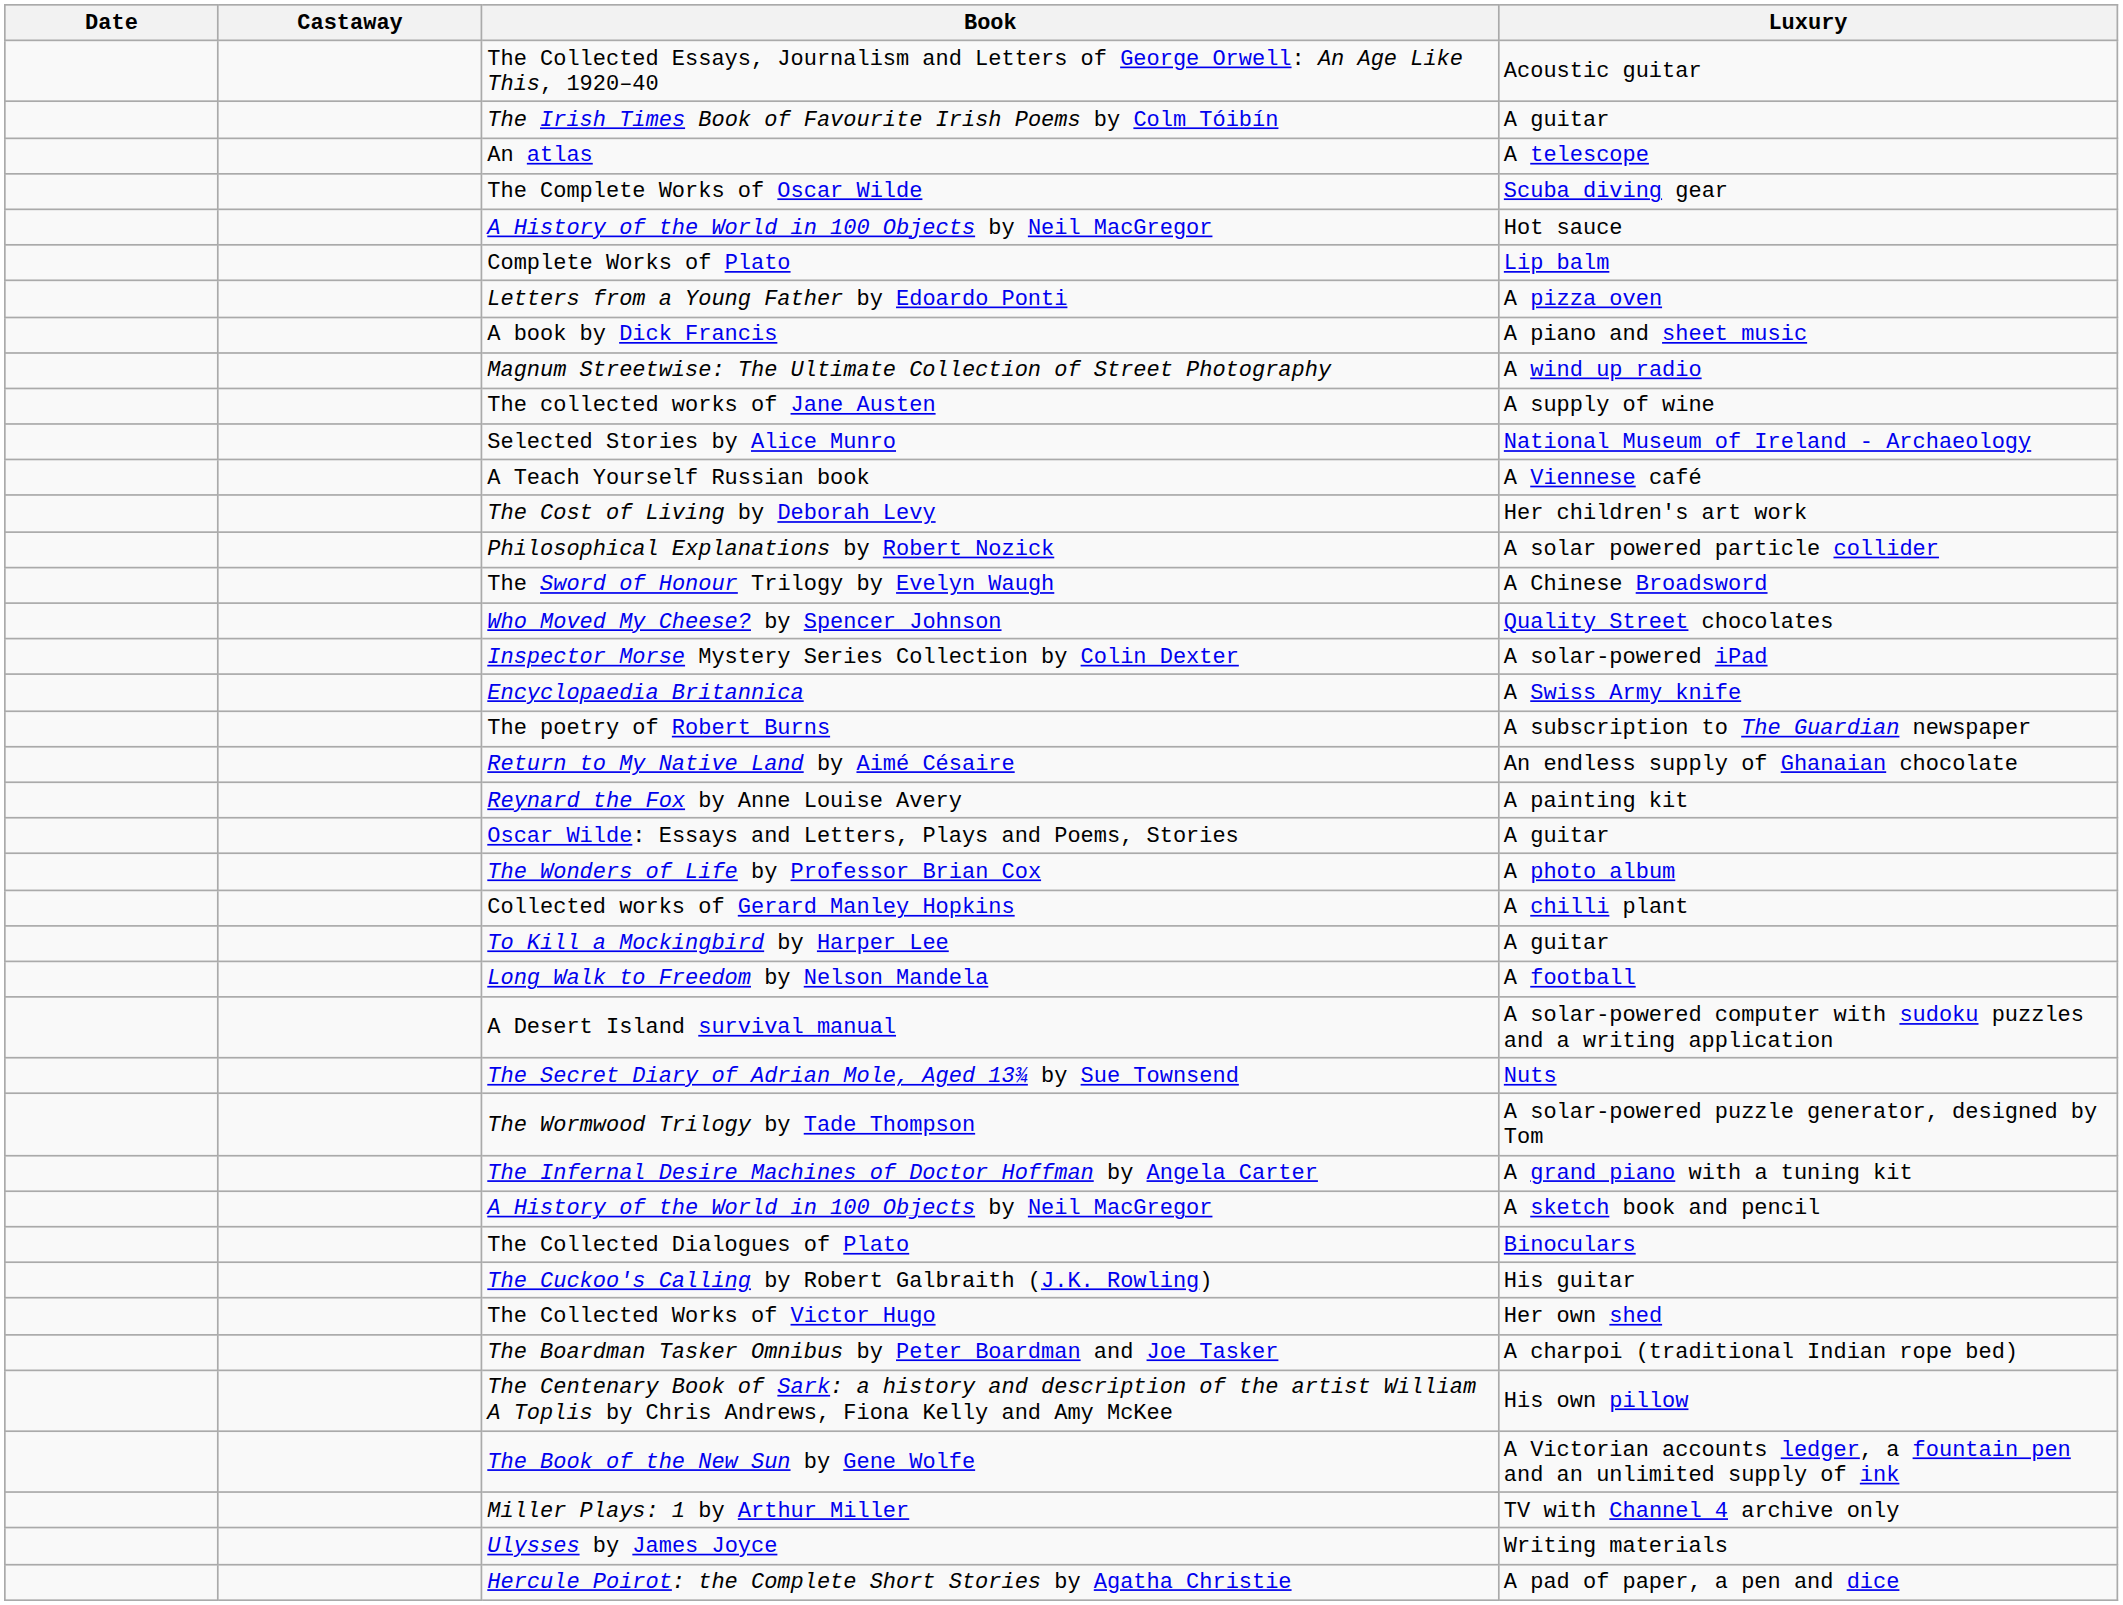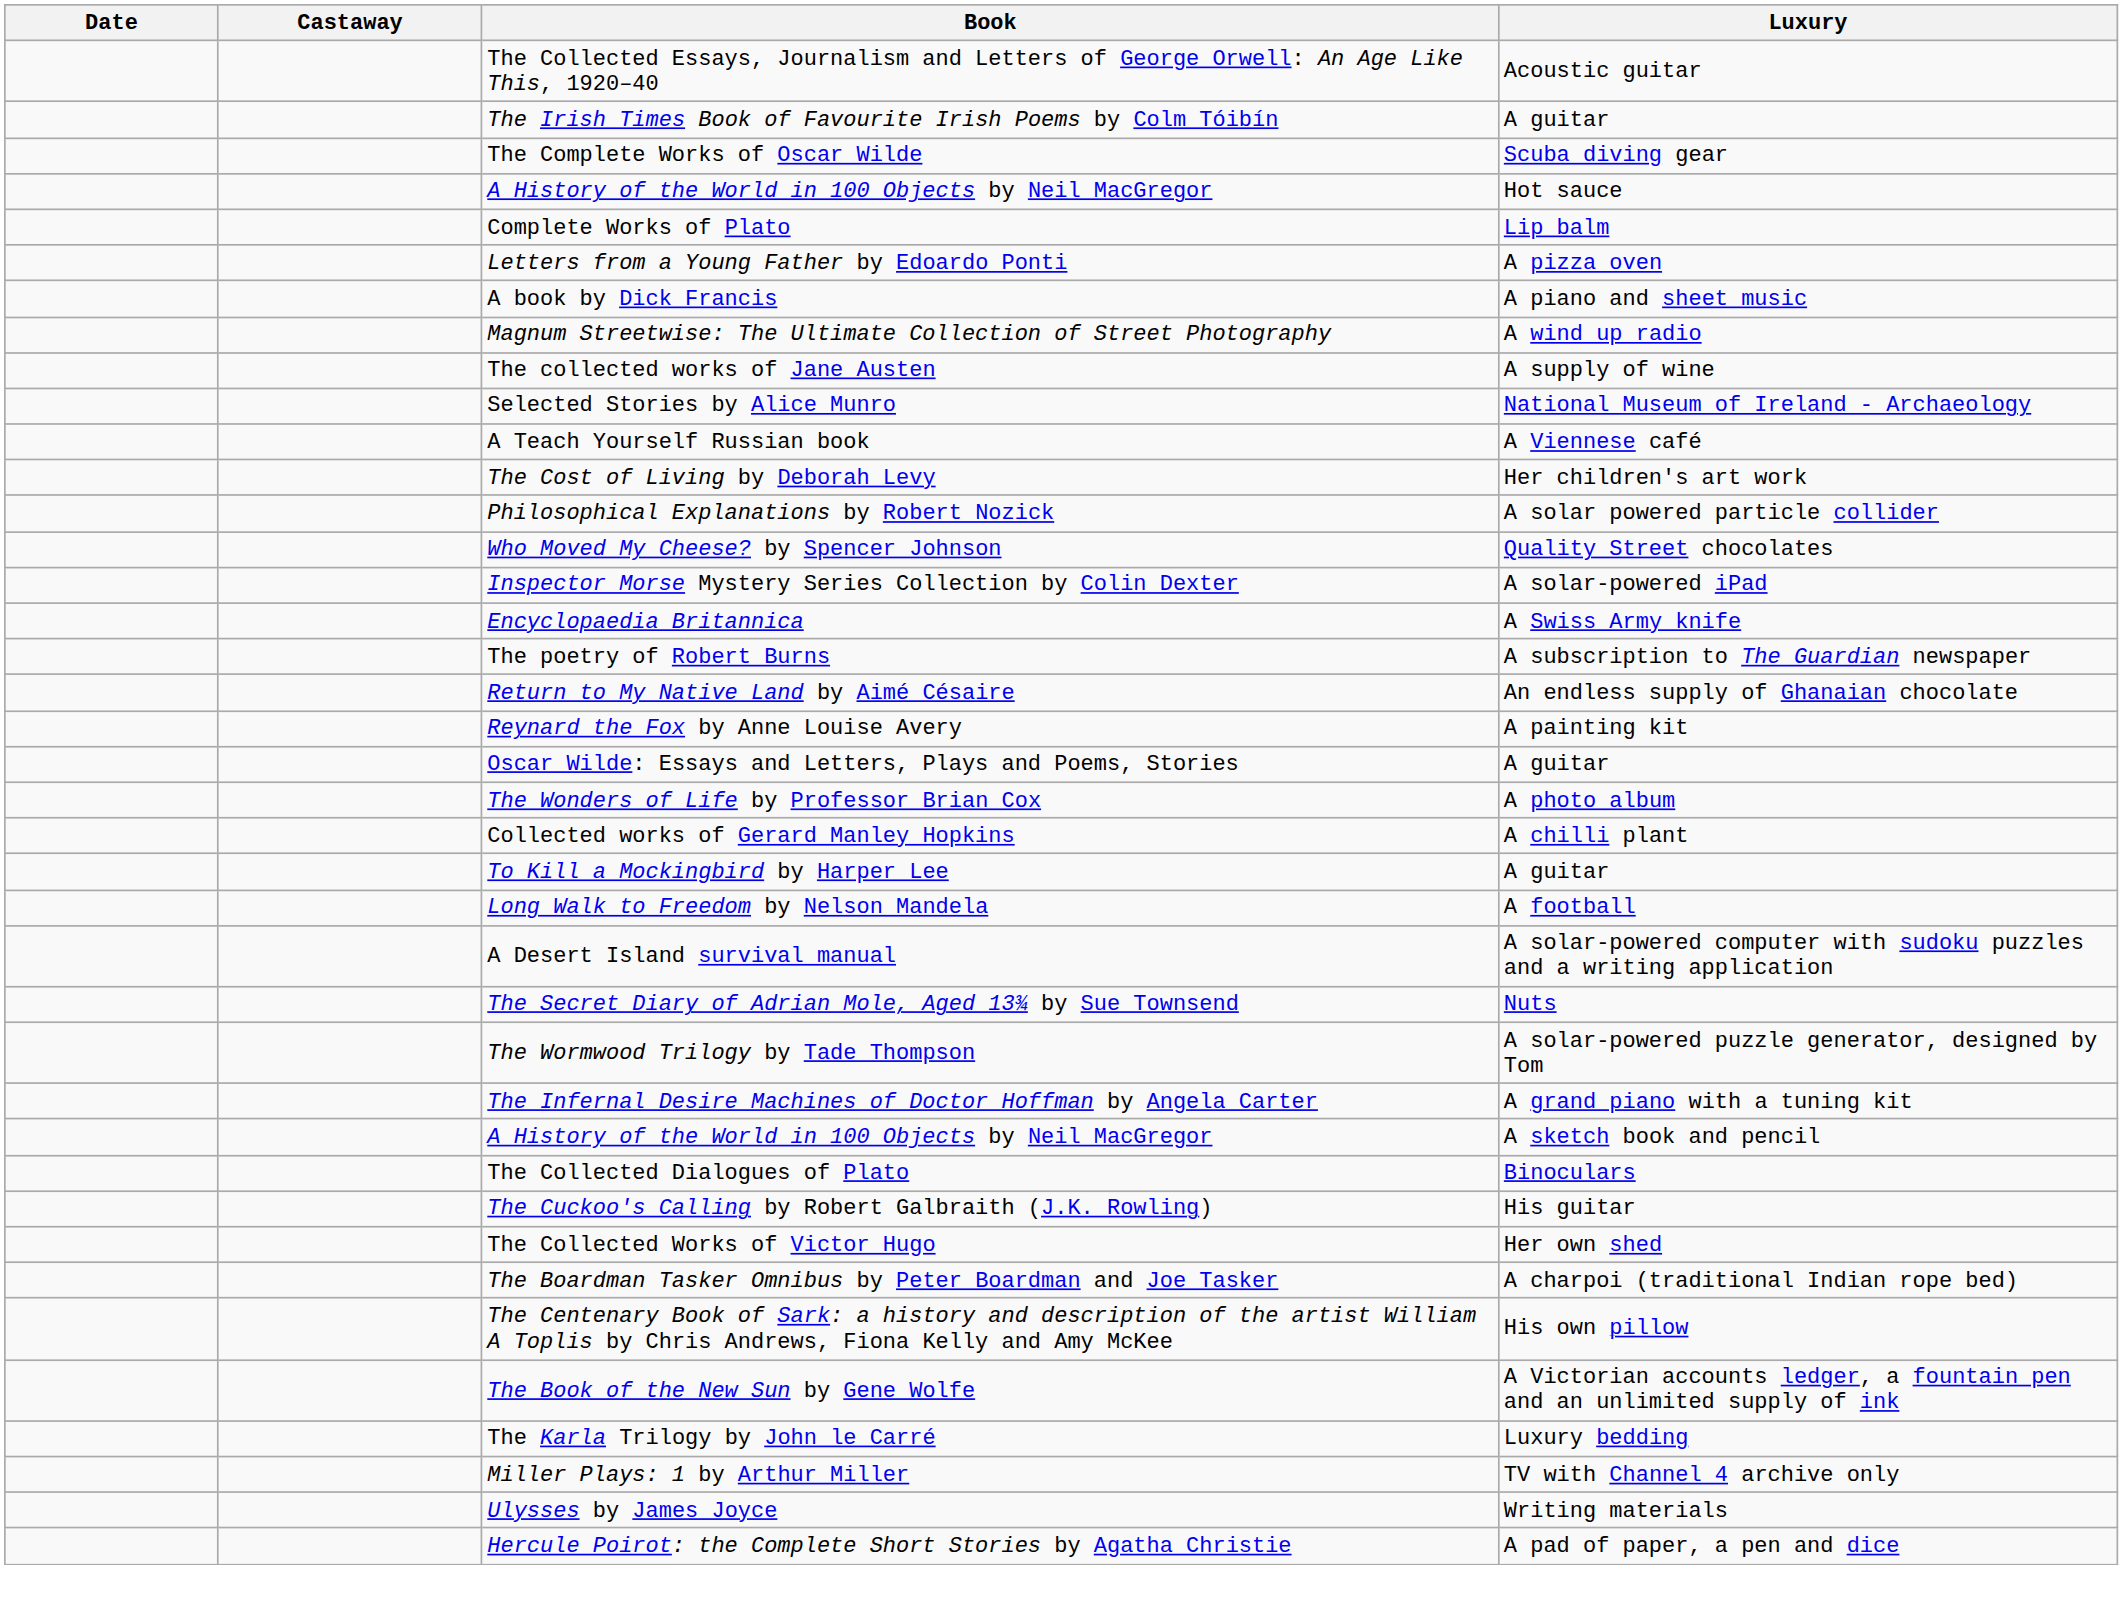 <table class="wikitable sortable">
 <tr>
 <th style="width:120px;">Date</th>
 <th style="width:150px;">Castaway</th>
 <th>Book</th>
 <th>Luxury</th>
 </tr>
 <tr>
 <td></td>
 <td></td>
 <td>The Collected Essays, Journalism and Letters of <a href='#'>George Orwell</a>: <em>An Age Like This</em>, 1920–40</td>
 <td>Acoustic guitar</td>
 </tr>
 <tr>
 <td></td>
 <td></td>
 <td><em>The <a href='#'>Irish Times</a> Book of Favourite Irish Poems</em> by <a href='#'>Colm Tóibín</a></td>
 <td>A guitar</td>
-</tr>
-<tr>
-<td></td>
-<td></td>
-<td>An <a href='#'>atlas</a></td>
-<td>A <a href='#'>telescope</a></td>
 </tr>
 <tr>
 <td></td>
 <td></td>
 <td>The Complete Works of <a href='#'>Oscar Wilde</a></td>
 <td><a href='#'>Scuba diving</a> gear</td>
 </tr>
 <tr>
 <td></td>
 <td></td>
 <td><em><a href='#'>A History of the World in 100 Objects</a></em> by <a href='#'>Neil MacGregor</a></td>
 <td>Hot sauce</td>
 </tr>
 <tr>
 <td></td>
 <td></td>
 <td>Complete Works of <a href='#'>Plato</a></td>
 <td><a href='#'>Lip balm</a></td>
 </tr>
 <tr>
 <td></td>
 <td></td>
 <td><em>Letters from a Young Father</em> by <a href='#'>Edoardo Ponti</a></td>
 <td>A <a href='#'>pizza oven</a></td>
 </tr>
 <tr>
 <td></td>
 <td></td>
 <td>A book by <a href='#'>Dick Francis</a></td>
 <td>A piano and <a href='#'>sheet music</a></td>
 </tr>
 <tr>
 <td></td>
 <td></td>
 <td><em>Magnum Streetwise: The Ultimate Collection of Street Photography</em></td>
 <td>A <a href='#'>wind up radio</a></td>
 </tr>
 <tr>
 <td></td>
 <td></td>
 <td>The collected works of <a href='#'>Jane Austen</a></td>
 <td>A supply of wine</td>
 </tr>
 <tr>
 <td></td>
 <td></td>
 <td>Selected Stories by <a href='#'>Alice Munro</a></td>
 <td><a href='#'>National Museum of Ireland - Archaeology</a></td>
 </tr>
 <tr>
 <td></td>
 <td></td>
 <td>A Teach Yourself Russian book</td>
 <td>A <a href='#'>Viennese</a> café</td>
 </tr>
 <tr>
 <td></td>
 <td></td>
 <td><em>The Cost of Living</em> by <a href='#'>Deborah Levy</a></td>
 <td>Her children's art work</td>
 </tr>
 <tr>
 <td></td>
 <td></td>
 <td><em>Philosophical Explanations</em> by <a href='#'>Robert Nozick</a></td>
 <td>A solar powered particle <a href='#'>collider</a></td>
-</tr>
-<tr>
-<td></td>
-<td></td>
-<td>The <em><a href='#'>Sword of Honour</a></em> Trilogy by <a href='#'>Evelyn Waugh</a></td>
-<td>A Chinese <a href='#'>Broadsword</a></td>
 </tr>
 <tr>
 <td></td>
 <td></td>
 <td><em><a href='#'>Who Moved My Cheese?</a></em> by <a href='#'>Spencer Johnson</a></td>
 <td><a href='#'>Quality Street</a> chocolates</td>
 </tr>
 <tr>
 <td></td>
 <td></td>
 <td><em><a href='#'>Inspector Morse</a></em> Mystery Series Collection by <a href='#'>Colin Dexter</a></td>
 <td>A solar-powered <a href='#'>iPad</a></td>
 </tr>
 <tr>
 <td></td>
 <td></td>
 <td><em><a href='#'>Encyclopaedia Britannica</a></em></td>
 <td>A <a href='#'>Swiss Army knife</a></td>
 </tr>
 <tr>
 <td></td>
 <td></td>
 <td>The poetry of <a href='#'>Robert Burns</a></td>
 <td>A subscription to <em><a href='#'>The Guardian</a></em> newspaper</td>
 </tr>
 <tr>
 <td></td>
 <td></td>
 <td><em><a href='#'>Return to My Native Land</a></em> by <a href='#'>Aimé Césaire</a></td>
 <td>An endless supply of <a href='#'>Ghanaian</a> chocolate</td>
 </tr>
 <tr>
 <td></td>
 <td></td>
 <td><em><a href='#'>Reynard the Fox</a></em> by Anne Louise Avery</td>
 <td>A painting kit</td>
 </tr>
 <tr>
 <td></td>
 <td></td>
 <td><a href='#'>Oscar Wilde</a>: Essays and Letters, Plays and Poems, Stories</td>
 <td>A guitar</td>
 </tr>
 <tr>
 <td></td>
 <td></td>
 <td><em><a href='#'>The Wonders of Life</a></em> by <a href='#'>Professor Brian Cox</a></td>
 <td>A <a href='#'>photo album</a></td>
 </tr>
 <tr>
 <td></td>
 <td></td>
 <td>Collected works of <a href='#'>Gerard Manley Hopkins</a></td>
 <td>A <a href='#'>chilli</a> plant</td>
 </tr>
 <tr>
 <td></td>
 <td></td>
 <td><em><a href='#'>To Kill a Mockingbird</a></em> by <a href='#'>Harper Lee</a></td>
 <td>A guitar</td>
 </tr>
 <tr>
 <td></td>
 <td></td>
 <td><em><a href='#'>Long Walk to Freedom</a></em> by <a href='#'>Nelson Mandela</a></td>
 <td>A <a href='#'>football</a></td>
 </tr>
 <tr>
 <td></td>
 <td></td>
 <td>A Desert Island <a href='#'>survival manual</a></td>
 <td>A solar-powered computer with <a href='#'>sudoku</a> puzzles and a writing application</td>
 </tr>
 <tr>
 <td></td>
 <td></td>
 <td><em><a href='#'>The Secret Diary of Adrian Mole, Aged 13¾</a></em> by <a href='#'>Sue Townsend</a></td>
 <td><a href='#'>Nuts</a></td>
 </tr>
 <tr>
 <td></td>
 <td></td>
 <td><em>The Wormwood Trilogy</em> by <a href='#'>Tade Thompson</a></td>
 <td>A solar-powered puzzle generator, designed by Tom</td>
 </tr>
 <tr>
 <td></td>
 <td></td>
 <td><em><a href='#'>The Infernal Desire Machines of Doctor Hoffman</a></em> by <a href='#'>Angela Carter</a></td>
 <td>A <a href='#'>grand piano</a> with a tuning kit</td>
 </tr>
 <tr>
 <td></td>
 <td></td>
 <td><em><a href='#'>A History of the World in 100 Objects</a></em> by <a href='#'>Neil MacGregor</a></td>
 <td>A <a href='#'>sketch</a> book and pencil</td>
 </tr>
 <tr>
 <td></td>
 <td></td>
 <td>The Collected Dialogues of <a href='#'>Plato</a></td>
 <td><a href='#'>Binoculars</a></td>
 </tr>
 <tr>
 <td></td>
 <td></td>
 <td><em><a href='#'>The Cuckoo's Calling</a></em> by Robert Galbraith (<a href='#'>J.K. Rowling</a>)</td>
 <td>His guitar</td>
 </tr>
 <tr>
 <td></td>
 <td></td>
 <td>The Collected Works of <a href='#'>Victor Hugo</a></td>
 <td>Her own <a href='#'>shed</a></td>
 </tr>
 <tr>
 <td></td>
 <td></td>
 <td><em>The Boardman Tasker Omnibus</em> by <a href='#'>Peter Boardman</a> and <a href='#'>Joe Tasker</a></td>
 <td>A charpoi (traditional Indian rope bed)</td>
 </tr>
 <tr>
 <td></td>
 <td></td>
 <td><em>The Centenary Book of <a href='#'>Sark</a>: a history and description of the artist William A Toplis</em> by Chris Andrews, Fiona Kelly and Amy McKee</td>
 <td>His own <a href='#'>pillow</a></td>
 </tr>
 <tr>
 <td></td>
 <td></td>
 <td><em><a href='#'>The Book of the New Sun</a></em> by <a href='#'>Gene Wolfe</a></td>
 <td>A Victorian accounts <a href='#'>ledger</a>, a <a href='#'>fountain pen</a> and an unlimited supply of <a href='#'>ink</a></td>
 </tr>
 <tr>
 <td></td>
 <td></td>
+<td>The <em><a href='#'>Karla</a></em> Trilogy by <a href='#'>John le Carré</a></td>
+<td>Luxury <a href='#'>bedding</a></td>
+</tr>
+<tr>
+<td></td>
+<td></td>
 <td><em>Miller Plays: 1</em> by <a href='#'>Arthur Miller</a></td>
 <td>TV with <a href='#'>Channel 4</a> archive only</td>
 </tr>
 <tr>
 <td></td>
 <td></td>
 <td><em><a href='#'>Ulysses</a></em> by <a href='#'>James Joyce</a></td>
 <td>Writing materials</td>
 </tr>
 <tr>
 <td></td>
 <td></td>
 <td><em><a href='#'>Hercule Poirot</a>: the Complete Short Stories</em> by <a href='#'>Agatha Christie</a></td>
 <td>A pad of paper, a pen and <a href='#'>dice</a></td>
 </tr>
 </table>
